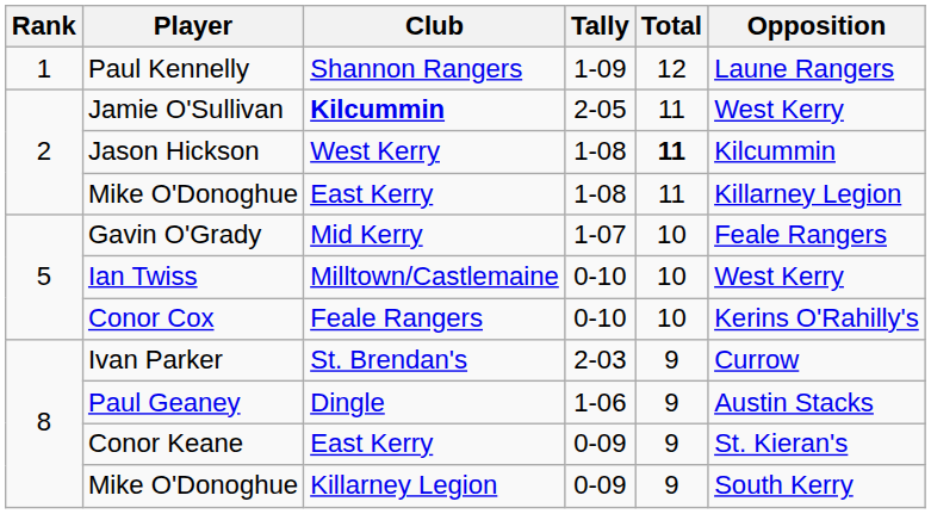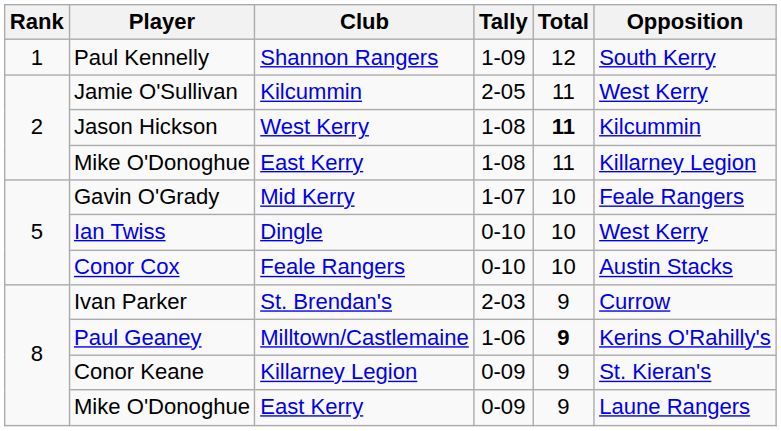 <table class="wikitable">
 <tr>
 <th>Rank</th>
 <th>Player</th>
 <th>Club</th>
 <th>Tally</th>
 <th>Total</th>
 <th>Opposition</th>
 </tr>
 <tr>
 <td rowspan="1" style="text-align:center;">1</td>
 <td>Paul Kennelly</td>
 <td><a href='#'>Shannon Rangers</a></td>
 <td align=center>1-09</td>
 <td align=center>12</td>
-<td><a href='#'>Laune Rangers</a></td>
+<td><a href='#'>South Kerry</a></td>
 </tr>
 <tr>
 <td rowspan="3" style="text-align:center;">2</td>
 <td>Jamie O'Sullivan</td>
-<td><strong><a href='#'>Kilcummin</a></strong></td>
+<td><a href='#'>Kilcummin</a></td>
 <td align=center>2-05</td>
 <td align=center>11</td>
 <td><a href='#'>West Kerry</a></td>
 </tr>
 <tr>
 <td>Jason Hickson</td>
 <td><a href='#'>West Kerry</a></td>
 <td align=center>1-08</td>
 <td align=center><strong>11</strong></td>
 <td><a href='#'>Kilcummin</a></td>
 </tr>
 <tr>
 <td>Mike O'Donoghue</td>
 <td><a href='#'>East Kerry</a></td>
 <td align=center>1-08</td>
 <td align=center>11</td>
 <td><a href='#'>Killarney Legion</a></td>
 </tr>
 <tr>
 <td rowspan="3" style="text-align:center;">5</td>
 <td>Gavin O'Grady</td>
 <td><a href='#'>Mid Kerry</a></td>
 <td align=center>1-07</td>
 <td align=center>10</td>
 <td><a href='#'>Feale Rangers</a></td>
 </tr>
 <tr>
 <td><a href='#'>Ian Twiss</a></td>
-<td><a href='#'>Milltown/Castlemaine</a></td>
+<td><a href='#'>Dingle</a></td>
 <td align=center>0-10</td>
 <td align=center>10</td>
 <td><a href='#'>West Kerry</a></td>
 </tr>
 <tr>
 <td><a href='#'>Conor Cox</a></td>
 <td><a href='#'>Feale Rangers</a></td>
 <td align=center>0-10</td>
 <td align=center>10</td>
-<td><a href='#'>Kerins O'Rahilly's</a></td>
+<td><a href='#'>Austin Stacks</a></td>
 </tr>
 <tr>
 <td rowspan="4" style="text-align:center;">8</td>
 <td>Ivan Parker</td>
 <td><a href='#'>St. Brendan's</a></td>
 <td align=center>2-03</td>
 <td align=center>9</td>
 <td><a href='#'>Currow</a></td>
 </tr>
 <tr>
 <td><a href='#'>Paul Geaney</a></td>
-<td><a href='#'>Dingle</a></td>
+<td><a href='#'>Milltown/Castlemaine</a></td>
 <td align=center>1-06</td>
-<td align=center>9</td>
-<td><a href='#'>Austin Stacks</a></td>
+<td align=center><strong>9</strong></td>
+<td><a href='#'>Kerins O'Rahilly's</a></td>
 </tr>
 <tr>
 <td>Conor Keane</td>
-<td><a href='#'>East Kerry</a></td>
+<td><a href='#'>Killarney Legion</a></td>
 <td align=center>0-09</td>
 <td align=center>9</td>
 <td><a href='#'>St. Kieran's</a></td>
 </tr>
 <tr>
 <td>Mike O'Donoghue</td>
-<td><a href='#'>Killarney Legion</a></td>
+<td><a href='#'>East Kerry</a></td>
 <td align=center>0-09</td>
 <td align=center>9</td>
-<td><a href='#'>South Kerry</a></td>
+<td><a href='#'>Laune Rangers</a></td>
 </tr>
 </table>
